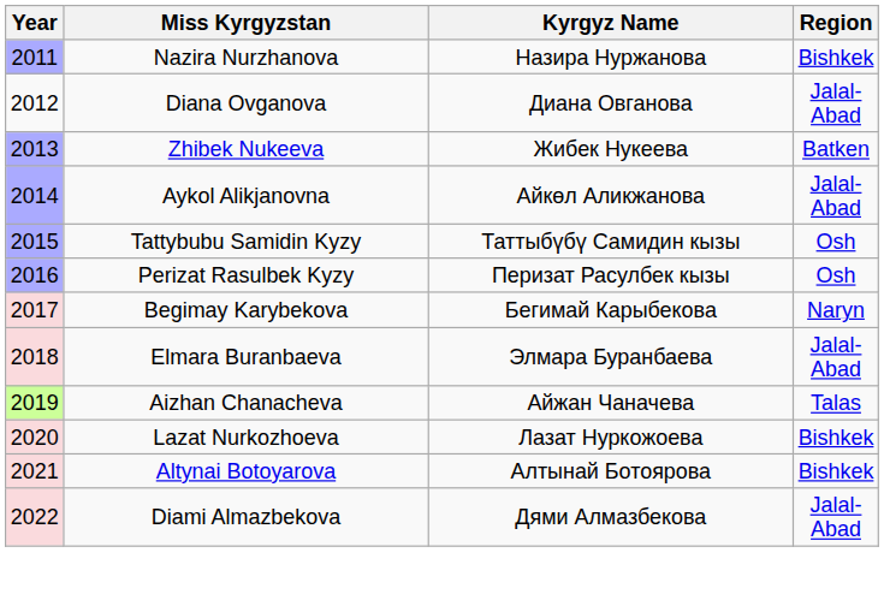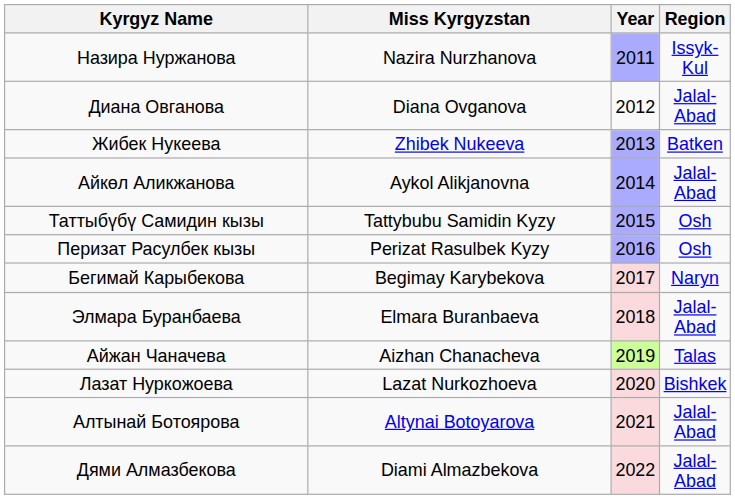 <table class="wikitable sortable" style="font-size:95%; text-align:center;">
 <tr>
+<th width="250">Kyrgyz Name</th>
+<th width="250">Miss Kyrgyzstan</th>
 <th !width="60">Year</th>
-<th width="250">Miss Kyrgyzstan</th>
-<th width="250">Kyrgyz Name</th>
 <th width="50">Region</th>
 </tr>
 <tr>
+<td>Назира Нуржанова</td>
+<td>Nazira Nurzhanova</td>
 <td style="background:#AAAAFF;">2011</td>
-<td>Nazira Nurzhanova</td>
-<td>Назира Нуржанова</td>
+<td><a href='#'>Issyk-Kul</a></td>
+</tr>
+<tr>
+<td>Диана Овганова</td>
+<td>Diana Оvganova</td>
+<td>2012</td>
+<td><a href='#'>Jalal-Abad</a></td>
+</tr>
+<tr>
+<td>Жибек Нукеева</td>
+<td><a href='#'>Zhibek Nukeeva</a></td>
+<td style="background:#AAAAFF;">2013</td>
+<td><a href='#'>Batken</a></td>
+</tr>
+<tr>
+<td>Айкөл Аликжанова</td>
+<td>Aykol Alikjanovna</td>
+<td style="background:#AAAAFF;">2014</td>
+<td><a href='#'>Jalal-Abad</a></td>
+</tr>
+<tr>
+<td>Таттыбүбү Самидин кызы</td>
+<td>Tattybubu Samidin Kyzy</td>
+<td style="background:#AAAAFF;">2015</td>
+<td><a href='#'>Osh</a></td>
+</tr>
+<tr>
+<td>Перизат Расулбек кызы</td>
+<td>Perizat Rasulbek Kyzy</td>
+<td style="background:#AAAAFF;">2016</td>
+<td><a href='#'>Osh</a></td>
+</tr>
+<tr>
+<td>Бегимай Карыбекова</td>
+<td>Begimay Karybekova</td>
+<td style="background:#fadadd;">2017</td>
+<td><a href='#'>Naryn</a></td>
+</tr>
+<tr>
+<td>Элмара Буранбаева</td>
+<td>Elmara Buranbaeva</td>
+<td style="background:#fadadd;">2018</td>
+<td><a href='#'>Jalal-Abad</a></td>
+</tr>
+<tr>
+<td>Айжан Чаначева</td>
+<td>Aizhan Chanacheva</td>
+<td style="background:#ccff99;">2019</td>
+<td><a href='#'>Talas</a></td>
+</tr>
+<tr>
+<td>Лазат Нуркожоева</td>
+<td>Lazat Nurkozhoeva</td>
+<td style="background:#fadadd;">2020</td>
 <td><a href='#'>Bishkek</a></td>
 </tr>
 <tr>
-<td>2012</td>
-<td>Diana Оvganova</td>
-<td>Диана Овганова</td>
+<td>Алтынай Ботоярова</td>
+<td><a href='#'>Altynai Botoyarova</a></td>
+<td style="background:#fadadd;">2021</td>
 <td><a href='#'>Jalal-Abad</a></td>
 </tr>
 <tr>
-<td style="background:#AAAAFF;">2013</td>
-<td><a href='#'>Zhibek Nukeeva</a></td>
-<td>Жибек Нукеева</td>
-<td><a href='#'>Batken</a></td>
-</tr>
-<tr>
-<td style="background:#AAAAFF;">2014</td>
-<td>Aykol Alikjanovna</td>
-<td>Айкөл Аликжанова</td>
-<td><a href='#'>Jalal-Abad</a></td>
-</tr>
-<tr>
-<td style="background:#AAAAFF;">2015</td>
-<td>Tattybubu Samidin Kyzy</td>
-<td>Таттыбүбү Самидин кызы</td>
-<td><a href='#'>Osh</a></td>
-</tr>
-<tr>
-<td style="background:#AAAAFF;">2016</td>
-<td>Perizat Rasulbek Kyzy</td>
-<td>Перизат Расулбек кызы</td>
-<td><a href='#'>Osh</a></td>
-</tr>
-<tr>
-<td style="background:#fadadd;">2017</td>
-<td>Begimay Karybekova</td>
-<td>Бегимай Карыбекова</td>
-<td><a href='#'>Naryn</a></td>
-</tr>
-<tr>
-<td style="background:#fadadd;">2018</td>
-<td>Elmara Buranbaeva</td>
-<td>Элмара Буранбаева</td>
-<td><a href='#'>Jalal-Abad</a></td>
-</tr>
-<tr>
-<td style="background:#ccff99;">2019</td>
-<td>Aizhan Chanacheva</td>
-<td>Айжан Чаначева</td>
-<td><a href='#'>Talas</a></td>
-</tr>
-<tr>
-<td style="background:#fadadd;">2020</td>
-<td>Lazat Nurkozhoeva</td>
-<td>Лазат Нуркожоева</td>
-<td><a href='#'>Bishkek</a></td>
-</tr>
-<tr>
-<td style="background:#fadadd;">2021</td>
-<td><a href='#'>Altynai Botoyarova</a></td>
-<td>Алтынай Ботоярова</td>
-<td><a href='#'>Bishkek</a></td>
-</tr>
-<tr>
+<td>Дями Алмазбекова</td>
+<td>Diami Almazbekova</td>
 <td style="background:#fadadd;">2022</td>
-<td>Diami Almazbekova</td>
-<td>Дями Алмазбекова</td>
 <td><a href='#'>Jalal-Abad</a></td>
 </tr>
 </table>
